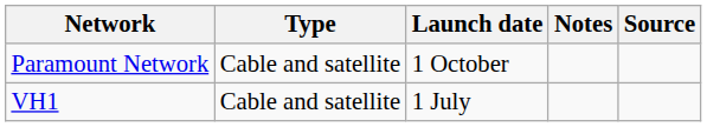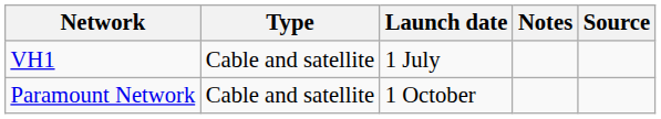 <table class="wikitable sortable">
 <tr>
 <th>Network</th>
 <th>Type</th>
 <th>Launch date</th>
 <th>Notes</th>
 <th>Source</th>
 </tr>
 <tr>
+<td><a href='#'>VH1</a></td>
+<td>Cable and satellite</td>
+<td>1 July</td>
+<td></td>
+<td></td>
+</tr>
+<tr>
 <td><a href='#'>Paramount Network</a></td>
 <td>Cable and satellite</td>
 <td>1 October</td>
 <td></td>
 <td></td>
 </tr>
-<tr>
-<td><a href='#'>VH1</a></td>
-<td>Cable and satellite</td>
-<td>1 July</td>
-<td></td>
-<td></td>
-</tr>
 </table>
